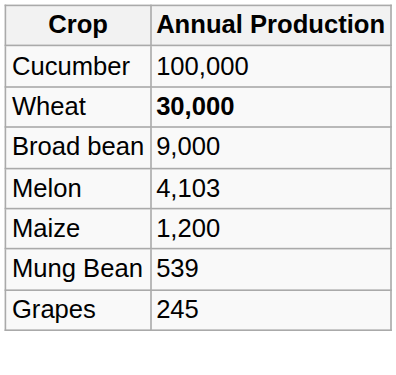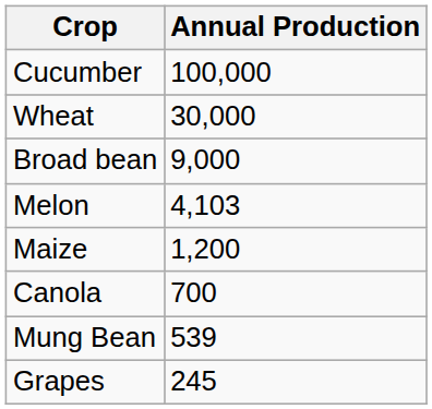 <table style="float: right;" class="wikitable sortable">
 <tr>
 <th>Crop</th>
 <th>Annual Production</th>
 </tr>
 <tr>
 <td>Cucumber</td>
 <td>100,000</td>
 </tr>
 <tr>
 <td>Wheat</td>
-<td><strong>30,000</strong></td>
+<td>30,000</td>
 </tr>
 <tr>
 <td>Broad bean</td>
 <td>9,000</td>
 </tr>
 <tr>
 <td>Melon</td>
 <td>4,103</td>
 </tr>
 <tr>
 <td>Maize</td>
 <td>1,200</td>
 </tr>
 <tr>
+<td>Canola</td>
+<td>700</td>
+</tr>
+<tr>
 <td>Mung Bean</td>
 <td>539</td>
 </tr>
 <tr>
 <td>Grapes</td>
 <td>245 </td>
 </tr>
 </table>
